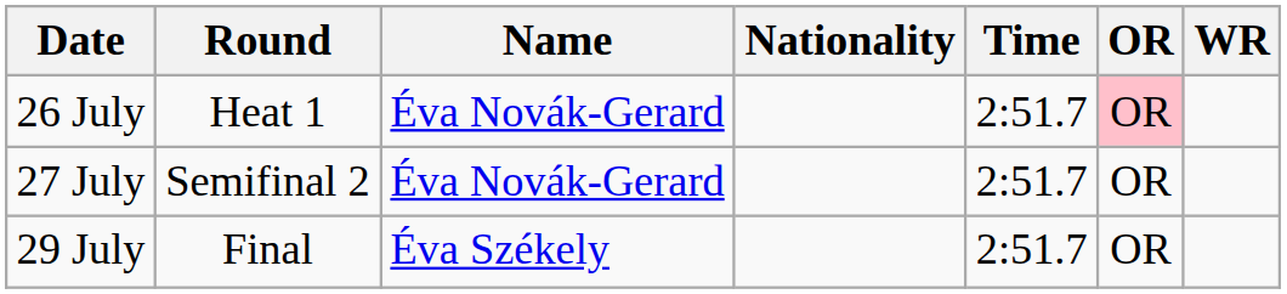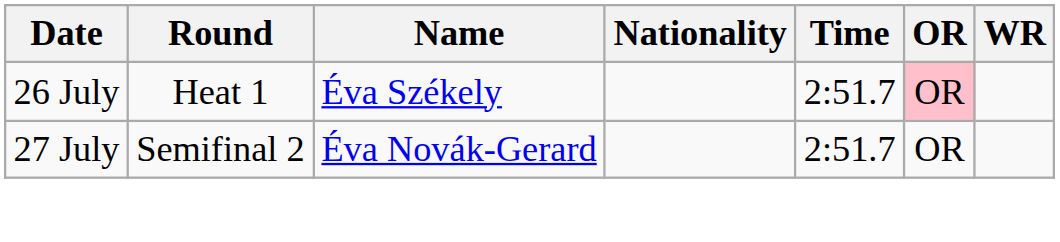 <table class="wikitable" style="text-align:center">
 <tr>
 <th>Date</th>
 <th>Round</th>
 <th>Name</th>
 <th>Nationality</th>
 <th>Time</th>
 <th>OR</th>
 <th>WR</th>
 </tr>
 <tr>
 <td>26 July</td>
 <td>Heat 1</td>
-<td align="left"><a href='#'>Éva Novák-Gerard</a></td>
+<td align="left"><a href='#'>Éva Székely</a></td>
 <td align="left"></td>
 <td>2:51.7</td>
 <td style="background: pink;">OR</td>
 <td></td>
 </tr>
 <tr>
 <td>27 July</td>
 <td>Semifinal 2</td>
 <td align="left"><a href='#'>Éva Novák-Gerard</a></td>
 <td align="left"></td>
 <td>2:51.7</td>
 <td>OR</td>
 <td></td>
 </tr>
-<tr>
-<td>29 July</td>
-<td>Final</td>
-<td align="left"><a href='#'>Éva Székely</a></td>
-<td align="left"></td>
-<td>2:51.7</td>
-<td>OR</td>
-<td></td>
-</tr>
 </table>
